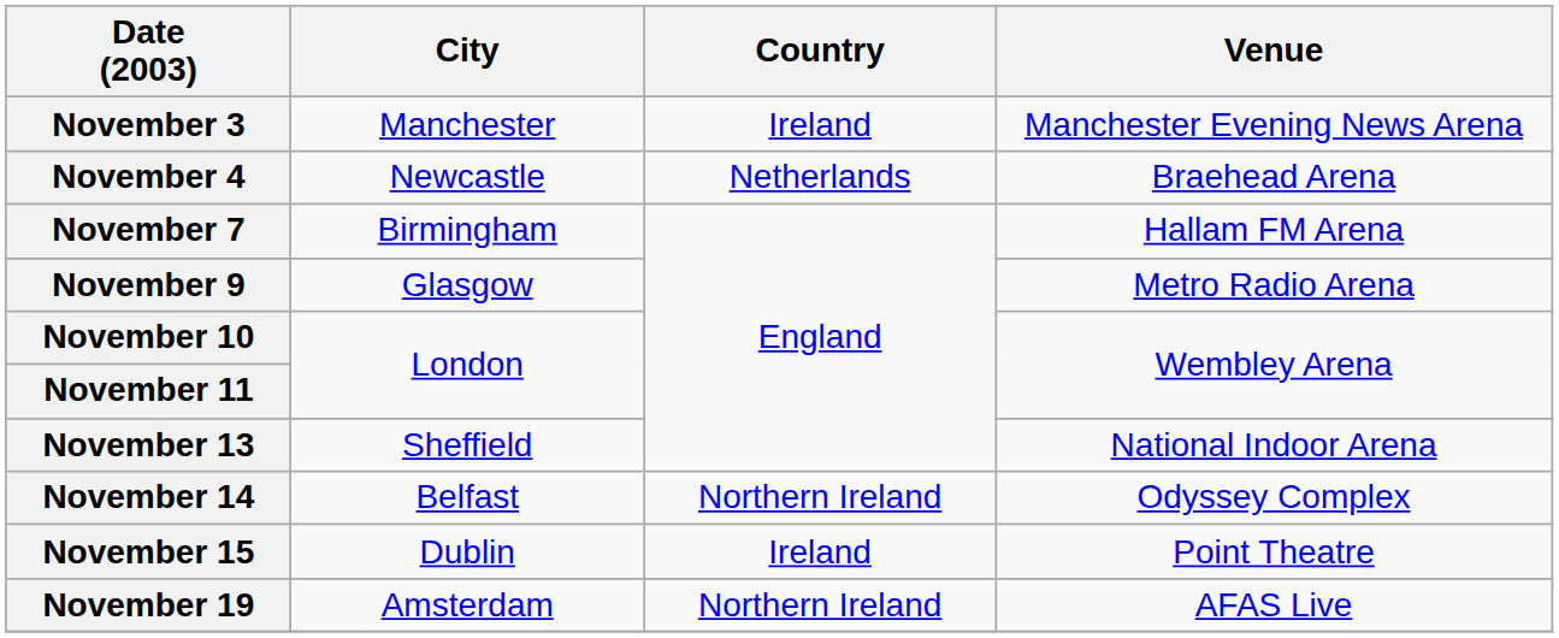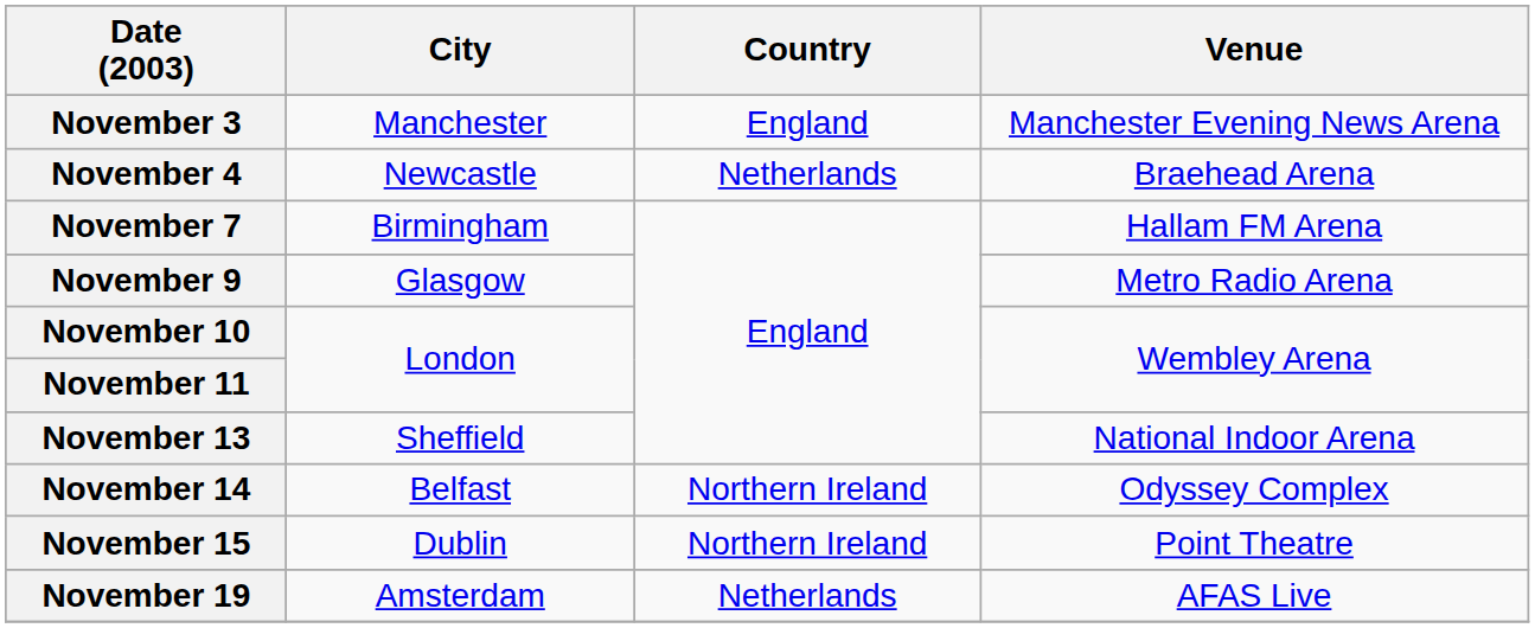 <table class="wikitable plainrowheaders" style="text-align:center;">
 <tr>
 <th scope="col" style="width:8em;">Date<br>(2003)</th>
 <th scope="col" style="width:10em;">City</th>
 <th scope="col" style="width:10em;">Country</th>
 <th scope="col" style="width:16em;">Venue</th>
 </tr>
 <tr>
 <th scope="row">November 3</th>
 <td><a href='#'>Manchester</a></td>
-<td><a href='#'>Ireland</a></td>
+<td><a href='#'>England</a></td>
 <td><a href='#'>Manchester Evening News Arena</a></td>
 </tr>
 <tr>
 <th scope="row">November 4</th>
 <td><a href='#'>Newcastle</a></td>
 <td><a href='#'>Netherlands</a></td>
 <td><a href='#'>Braehead Arena</a></td>
 </tr>
 <tr>
 <th scope="row">November 7</th>
 <td><a href='#'>Birmingham</a></td>
 <td rowspan=5><a href='#'>England</a></td>
 <td><a href='#'>Hallam FM Arena</a></td>
 </tr>
 <tr>
 <th scope="row">November 9</th>
 <td><a href='#'>Glasgow</a></td>
 <td><a href='#'>Metro Radio Arena</a></td>
 </tr>
 <tr>
 <th scope="row">November 10</th>
 <td rowspan=2><a href='#'>London</a></td>
 <td rowspan=2><a href='#'>Wembley Arena</a></td>
 </tr>
 <tr>
 <th scope="row">November 11</th>
 </tr>
 <tr>
 <th scope="row">November 13</th>
 <td><a href='#'>Sheffield</a></td>
 <td><a href='#'>National Indoor Arena</a></td>
 </tr>
 <tr>
 <th scope="row">November 14</th>
 <td><a href='#'>Belfast</a></td>
 <td><a href='#'>Northern Ireland</a></td>
 <td><a href='#'>Odyssey Complex</a></td>
 </tr>
 <tr>
 <th scope="row">November 15</th>
 <td><a href='#'>Dublin</a></td>
-<td><a href='#'>Ireland</a></td>
+<td><a href='#'>Northern Ireland</a></td>
 <td><a href='#'>Point Theatre</a></td>
 </tr>
 <tr>
 <th scope="row">November 19</th>
 <td><a href='#'>Amsterdam</a></td>
-<td><a href='#'>Northern Ireland</a></td>
+<td><a href='#'>Netherlands</a></td>
 <td><a href='#'>AFAS Live</a></td>
 </tr>
 <tr>
 </tr>
 </table>
